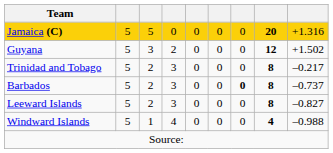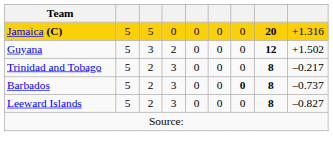 <table class="wikitable" style="text-align:center">
 <tr>
 <th width="150">Team</th>
 <th width="25"></th>
 <th width="25"></th>
 <th width="25"></th>
 <th width="25"></th>
 <th width="25"></th>
 <th width="25"></th>
 <th width="40"></th>
 <th width="50"></th>
 </tr>
 <tr style="background:#fbd009">
 <td style="text-align:left"><a href='#'>Jamaica</a> <strong>(C)</strong></td>
 <td>5</td>
 <td>5</td>
 <td>0</td>
 <td>0</td>
 <td>0</td>
 <td>0</td>
 <td><strong>20</strong></td>
 <td>+1.316</td>
 </tr>
 <tr>
 <td style="text-align:left"><a href='#'>Guyana</a></td>
 <td>5</td>
 <td>3</td>
 <td>2</td>
 <td>0</td>
 <td>0</td>
 <td>0</td>
 <td><strong>12</strong></td>
 <td>+1.502</td>
 </tr>
 <tr>
 <td style="text-align:left"><a href='#'>Trinidad and Tobago</a></td>
 <td>5</td>
 <td>2</td>
 <td>3</td>
 <td>0</td>
 <td>0</td>
 <td>0</td>
 <td><strong>8</strong></td>
 <td>–0.217</td>
 </tr>
 <tr>
 <td style="text-align:left"><a href='#'>Barbados</a></td>
 <td>5</td>
 <td>2</td>
 <td>3</td>
 <td>0</td>
 <td>0</td>
 <td><strong>0</strong></td>
 <td><strong>8</strong></td>
 <td>–0.737</td>
 </tr>
 <tr>
 <td style="text-align:left"><a href='#'>Leeward Islands</a></td>
 <td>5</td>
 <td>2</td>
 <td>3</td>
 <td>0</td>
 <td>0</td>
 <td>0</td>
 <td><strong>8</strong></td>
 <td>–0.827</td>
 </tr>
 <tr>
-<td style="text-align:left"><a href='#'>Windward Islands</a></td>
-<td>5</td>
-<td>1</td>
-<td>4</td>
-<td>0</td>
-<td>0</td>
-<td>0</td>
-<td><strong>4</strong></td>
-<td>–0.988</td>
-</tr>
-<tr>
 <td colspan="9">Source: </td>
 </tr>
 </table>
